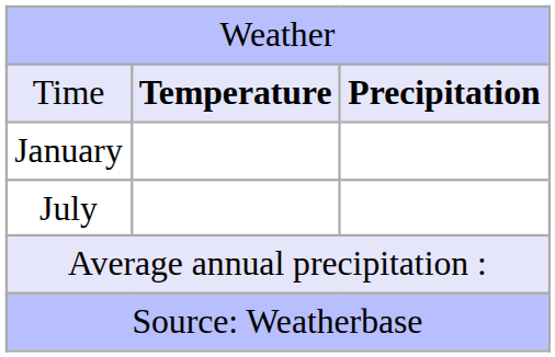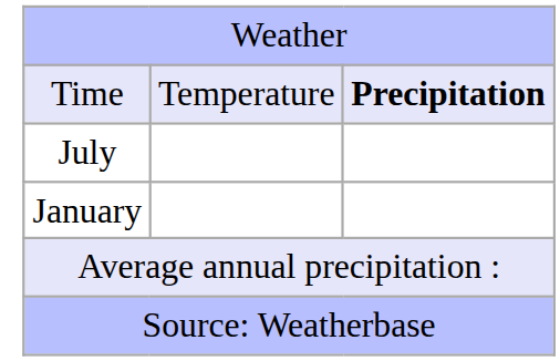 <table class="wikitable" style="float: right; clear:right; margin-left:1em; font-size: 90%;">
 <tr style="text-align:center;background-color:#B8BFFE">
 <td colspan="3">Weather</td>
 </tr>
 <tr style="text-align:center;background-color:lavender">
 <td>Time</td>
-<td><strong>Temperature</strong></td>
+<td>Temperature</td>
 <td><strong>Precipitation</strong></td>
 </tr>
 <tr style="text-align:center;background-color:#ffffff">
-<td>January</td>
+<td>July</td>
 <td></td>
 <td></td>
 </tr>
 <tr style="text-align:center;background-color:#ffffff">
-<td>July</td>
+<td>January</td>
 <td></td>
 <td></td>
 </tr>
 <tr style="text-align:center;background-color:lavender">
 <td colspan="3">Average annual precipitation : </td>
 </tr>
 <tr style="text-align:center;background-color:#B8BFFE">
 <td colspan="3">Source: Weatherbase</td>
 </tr>
 </table>
